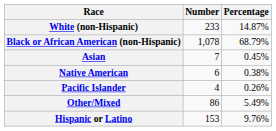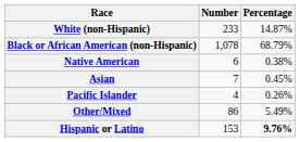 <table class="wikitable" style="text-align:right">
 <tr>
 <th scope="col">Race</th>
 <th scope="col">Number</th>
 <th scope="col">Percentage</th>
 </tr>
 <tr>
 <th scope="row"><a href='#'>White</a> (non-Hispanic)</th>
 <td>233</td>
 <td>14.87%</td>
 </tr>
 <tr>
 <th scope="row"><a href='#'>Black or African American</a> (non-Hispanic)</th>
 <td>1,078</td>
 <td>68.79%</td>
 </tr>
 <tr>
+<th scope="row"><a href='#'>Native American</a></th>
+<td>6</td>
+<td>0.38%</td>
+</tr>
+<tr>
 <th scope="row"><a href='#'>Asian</a></th>
 <td>7</td>
 <td>0.45%</td>
-</tr>
-<tr>
-<th scope="row"><a href='#'>Native American</a></th>
-<td>6</td>
-<td>0.38%</td>
 </tr>
 <tr>
 <th scope="row"><a href='#'>Pacific Islander</a></th>
 <td>4</td>
 <td>0.26%</td>
 </tr>
 <tr>
 <th scope="row"><a href='#'>Other/Mixed</a></th>
 <td>86</td>
 <td>5.49%</td>
 </tr>
 <tr>
 <th scope="row"><a href='#'>Hispanic</a> or <a href='#'>Latino</a></th>
 <td>153</td>
-<td>9.76%</td>
+<td><strong>9.76%</strong></td>
 </tr>
 </table>
